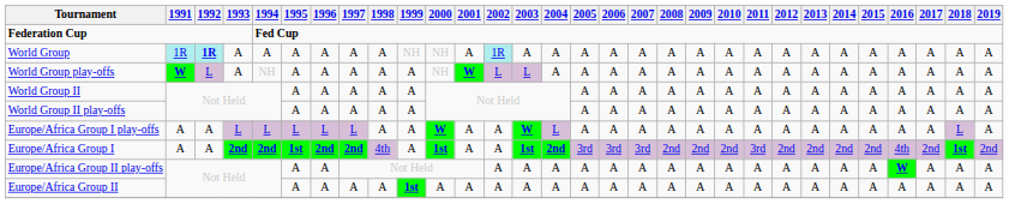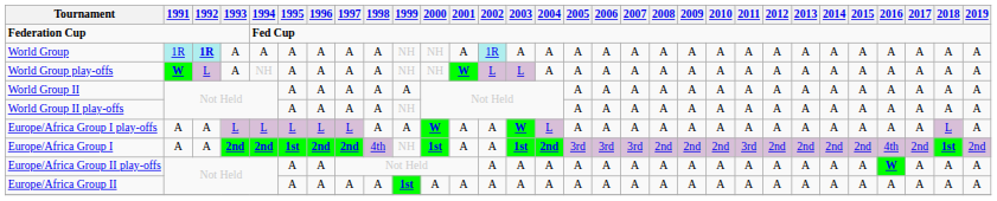 <table class=wikitable style=text-align:center;font-size:80%>
 <tr>
 <th>Tournament</th>
 <th><a href='#'>1991</a></th>
 <th><a href='#'>1992</a></th>
 <th><a href='#'>1993</a></th>
 <th><a href='#'>1994</a></th>
 <th><a href='#'>1995</a></th>
 <th><a href='#'>1996</a></th>
 <th><a href='#'>1997</a></th>
 <th><a href='#'>1998</a></th>
 <th><a href='#'>1999</a></th>
 <th><a href='#'>2000</a></th>
 <th><a href='#'>2001</a></th>
 <th><a href='#'>2002</a></th>
 <th><a href='#'>2003</a></th>
 <th><a href='#'>2004</a></th>
 <th><a href='#'>2005</a></th>
 <th><a href='#'>2006</a></th>
 <th><a href='#'>2007</a></th>
 <th><a href='#'>2008</a></th>
 <th><a href='#'>2009</a></th>
 <th><a href='#'>2010</a></th>
 <th><a href='#'>2011</a></th>
 <th><a href='#'>2012</a></th>
 <th><a href='#'>2013</a></th>
 <th><a href='#'>2014</a></th>
 <th><a href='#'>2015</a></th>
 <th><a href='#'>2016</a></th>
 <th><a href='#'>2017</a></th>
 <th><a href='#'>2018</a></th>
 <th><a href='#'>2019</a></th>
 </tr>
 <tr>
 <td colspan=4 align=left><strong>Federation Cup</strong></td>
 <td colspan=36 align=left><strong>Fed Cup</strong></td>
 </tr>
 <tr>
 <td align=left><a href='#'>World Group</a></td>
 <td bgcolor=afeeee><a href='#'>1R</a></td>
 <td bgcolor=afeeee><strong><a href='#'>1R</a></strong></td>
 <td>A</td>
 <td>A</td>
 <td>A</td>
 <td>A</td>
 <td>A</td>
 <td>A</td>
 <td style=color:#ccc>NH</td>
 <td style=color:#ccc>NH</td>
 <td>A</td>
 <td bgcolor=afeeee><a href='#'>1R</a></td>
 <td>A</td>
 <td>A</td>
 <td>A</td>
 <td>A</td>
 <td>A</td>
 <td>A</td>
 <td>A</td>
 <td>A</td>
 <td>A</td>
 <td>A</td>
 <td>A</td>
 <td>A</td>
 <td>A</td>
 <td>A</td>
 <td>A</td>
 <td>A</td>
 <td>A</td>
 </tr>
 <tr>
 <td align=left><a href='#'>World Group play-offs</a></td>
 <td bgcolor=lime><a href='#'><strong>W</strong></a></td>
 <td bgcolor=thistle><a href='#'>L</a></td>
 <td>A</td>
 <td style=color:#ccc>NH</td>
 <td>A</td>
 <td>A</td>
 <td>A</td>
 <td>A</td>
-<td>A</td>
+<td style=color:#ccc>NH</td>
 <td style=color:#ccc>NH</td>
 <td bgcolor=lime><a href='#'><strong>W</strong></a></td>
 <td bgcolor=thistle><a href='#'>L</a></td>
 <td bgcolor=thistle><a href='#'>L</a></td>
 <td>A</td>
 <td>A</td>
 <td>A</td>
 <td>A</td>
 <td>A</td>
 <td>A</td>
 <td>A</td>
 <td>A</td>
 <td>A</td>
 <td>A</td>
 <td>A</td>
 <td>A</td>
 <td>A</td>
 <td>A</td>
 <td>A</td>
 <td>A</td>
 </tr>
 <tr>
 <td align=left><a href='#'>World Group II</a></td>
 <td colspan=4 rowspan=2 style=color:#ccc>Not Held</td>
 <td>A</td>
 <td>A</td>
 <td>A</td>
 <td>A</td>
 <td>A</td>
 <td colspan=5 rowspan=2 style=color:#ccc>Not Held</td>
 <td>A</td>
 <td>A</td>
 <td>A</td>
 <td>A</td>
 <td>A</td>
 <td>A</td>
 <td>A</td>
 <td>A</td>
 <td>A</td>
 <td>A</td>
 <td>A</td>
 <td>A</td>
 <td>A</td>
 <td>A</td>
 <td>A</td>
 </tr>
 <tr>
 <td align=left><a href='#'>World Group II play-offs</a></td>
 <td>A</td>
 <td>A</td>
 <td>A</td>
 <td>A</td>
-<td>A</td>
+<td style=color:#ccc>NH</td>
 <td>A</td>
 <td>A</td>
 <td>A</td>
 <td>A</td>
 <td>A</td>
 <td>A</td>
 <td>A</td>
 <td>A</td>
 <td>A</td>
 <td>A</td>
 <td>A</td>
 <td>A</td>
 <td>A</td>
 <td>A</td>
 <td>A</td>
 </tr>
 <tr>
 <td align=left><a href='#'>Europe/Africa Group I play-offs</a></td>
 <td>A</td>
 <td>A</td>
 <td bgcolor=thistle><a href='#'>L</a></td>
 <td bgcolor=thistle><a href='#'>L</a></td>
 <td bgcolor=thistle><a href='#'>L</a></td>
 <td bgcolor=thistle><a href='#'>L</a></td>
 <td bgcolor=thistle><a href='#'>L</a></td>
 <td>A</td>
 <td>A</td>
 <td bgcolor=lime><a href='#'><strong>W</strong></a></td>
 <td>A</td>
 <td>A</td>
 <td bgcolor=lime><a href='#'><strong>W</strong></a></td>
 <td bgcolor=thistle><a href='#'>L</a></td>
 <td>A</td>
 <td>A</td>
 <td>A</td>
 <td>A</td>
 <td>A</td>
 <td>A</td>
 <td>A</td>
 <td>A</td>
 <td>A</td>
 <td>A</td>
 <td>A</td>
 <td>A</td>
 <td>A</td>
 <td bgcolor=thistle><a href='#'>L</a></td>
 <td>A</td>
 </tr>
 <tr>
 <td align=left><a href='#'>Europe/Africa Group I</a></td>
 <td>A</td>
 <td>A</td>
 <td bgcolor=lime><a href='#'><strong>2nd</strong></a></td>
 <td bgcolor=lime><a href='#'><strong>2nd</strong></a></td>
 <td bgcolor=lime><a href='#'><strong>1st</strong></a></td>
 <td bgcolor=lime><a href='#'><strong>2nd</strong></a></td>
 <td bgcolor=lime><a href='#'><strong>2nd</strong></a></td>
 <td bgcolor=thistle><a href='#'>4th</a></td>
-<td>A</td>
+<td style=color:#ccc>NH</td>
 <td bgcolor=lime><a href='#'><strong>1st</strong></a></td>
 <td>A</td>
 <td>A</td>
 <td bgcolor=lime><a href='#'><strong>1st</strong></a></td>
 <td bgcolor=lime><a href='#'><strong>2nd</strong></a></td>
 <td bgcolor=thistle><a href='#'>3rd</a></td>
 <td bgcolor=thistle><a href='#'>3rd</a></td>
 <td bgcolor=thistle><a href='#'>3rd</a></td>
 <td bgcolor=thistle><a href='#'>2nd</a></td>
 <td bgcolor=thistle><a href='#'>2nd</a></td>
 <td bgcolor=thistle><a href='#'>2nd</a></td>
 <td bgcolor=thistle><a href='#'>3rd</a></td>
 <td bgcolor=thistle><a href='#'>2nd</a></td>
 <td bgcolor=thistle><a href='#'>2nd</a></td>
 <td bgcolor=thistle><a href='#'>2nd</a></td>
 <td bgcolor=thistle><a href='#'>2nd</a></td>
 <td bgcolor=thistle><a href='#'>4th</a></td>
 <td bgcolor=thistle><a href='#'>2nd</a></td>
 <td bgcolor=lime><a href='#'><strong>1st</strong></a></td>
 <td bgcolor=thistle><a href='#'>2nd</a></td>
 </tr>
 <tr>
 <td align=left><a href='#'>Europe/Africa Group II play-offs</a></td>
 <td colspan=4 rowspan=2 style=color:#ccc>Not Held</td>
 <td>A</td>
 <td>A</td>
 <td colspan=5 style=color:#ccc>Not Held</td>
 <td>A</td>
 <td>A</td>
 <td>A</td>
 <td>A</td>
 <td>A</td>
 <td>A</td>
 <td>A</td>
 <td>A</td>
 <td>A</td>
 <td>A</td>
 <td>A</td>
 <td>A</td>
 <td>A</td>
 <td>A</td>
 <td bgcolor=lime><a href='#'><strong>W</strong></a></td>
 <td>A</td>
 <td>A</td>
 <td>A</td>
 </tr>
 <tr>
 <td align=left><a href='#'>Europe/Africa Group II</a></td>
 <td>A</td>
 <td>A</td>
 <td>A</td>
 <td>A</td>
 <td bgcolor=lime><a href='#'><strong>1st</strong></a></td>
 <td>A</td>
 <td>A</td>
 <td>A</td>
 <td>A</td>
 <td>A</td>
 <td>A</td>
 <td>A</td>
 <td>A</td>
 <td>A</td>
 <td>A</td>
 <td>A</td>
 <td>A</td>
 <td>A</td>
 <td>A</td>
 <td>A</td>
 <td>A</td>
 <td>A</td>
 <td>A</td>
 <td>A</td>
 <td>A</td>
 </tr>
 <tr>
 </tr>
 </table>
